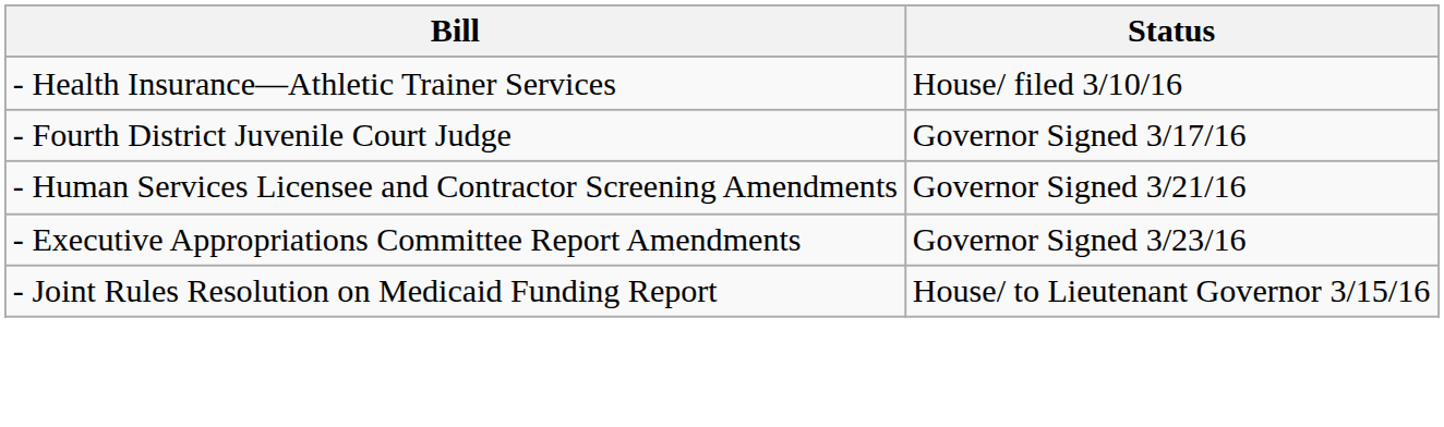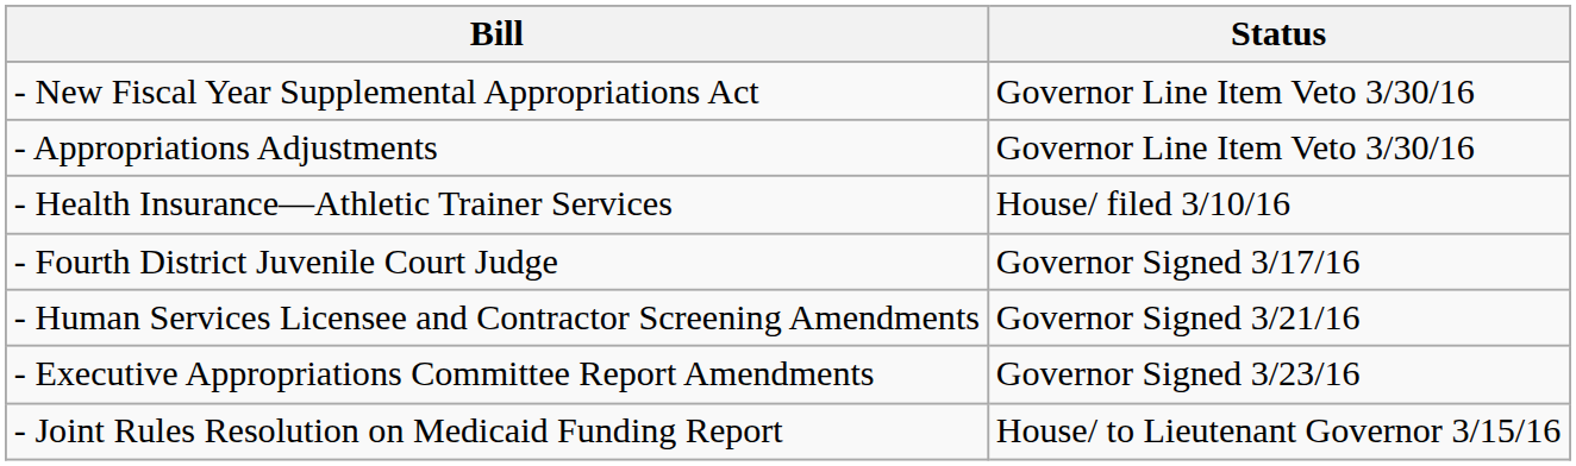 <table class="wikitable">
 <tr>
 <th>Bill</th>
 <th>Status</th>
+</tr>
+<tr>
+<td>- New Fiscal Year Supplemental Appropriations Act</td>
+<td>Governor Line Item Veto 3/30/16</td>
+</tr>
+<tr>
+<td>- Appropriations Adjustments</td>
+<td>Governor Line Item Veto 3/30/16</td>
 </tr>
 <tr>
 <td> - Health Insurance—Athletic Trainer Services</td>
 <td>House/ filed 3/10/16</td>
 </tr>
 <tr>
 <td> - Fourth District Juvenile Court Judge</td>
 <td>Governor Signed 3/17/16</td>
 </tr>
 <tr>
 <td> - Human Services Licensee and Contractor Screening Amendments</td>
 <td>Governor Signed 3/21/16</td>
 </tr>
 <tr>
 <td> - Executive Appropriations Committee Report Amendments</td>
 <td>Governor Signed 3/23/16</td>
 </tr>
 <tr>
 <td> - Joint Rules Resolution on Medicaid Funding Report</td>
 <td>House/ to Lieutenant Governor 3/15/16</td>
 </tr>
 </table>
